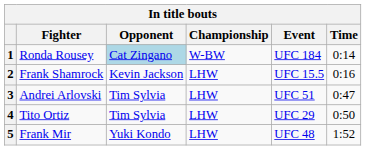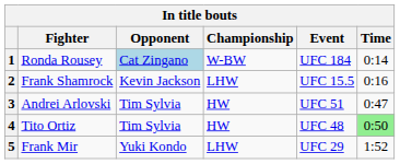 <table class=wikitable>
 <tr>
 <th colspan=6>In title bouts</th>
 </tr>
 <tr>
 <th></th>
 <th>Fighter</th>
 <th>Opponent</th>
 <th>Championship</th>
 <th>Event</th>
 <th>Time</th>
 </tr>
 <tr>
 <th>1</th>
 <td> <a href='#'>Ronda Rousey</a></td>
 <td style="background: lightblue;"><a href='#'>Cat Zingano</a></td>
 <td><a href='#'>W-BW</a></td>
 <td><a href='#'>UFC 184</a></td>
 <td align=center>0:14</td>
 </tr>
 <tr>
 <th>2</th>
 <td> <a href='#'>Frank Shamrock</a></td>
 <td><a href='#'>Kevin Jackson</a></td>
 <td><a href='#'>LHW</a></td>
 <td><a href='#'>UFC 15.5</a></td>
 <td align=center>0:16</td>
 </tr>
 <tr>
 <th>3</th>
 <td> <a href='#'>Andrei Arlovski</a></td>
 <td><a href='#'>Tim Sylvia</a></td>
-<td><a href='#'>LHW</a></td>
+<td><a href='#'>HW</a></td>
 <td><a href='#'>UFC 51</a></td>
 <td align=center>0:47</td>
 </tr>
 <tr>
 <th>4</th>
 <td> <a href='#'>Tito Ortiz</a></td>
 <td><a href='#'>Tim Sylvia</a></td>
-<td><a href='#'>LHW</a></td>
-<td><a href='#'>UFC 29</a></td>
-<td align=center>0:50</td>
+<td><a href='#'>HW</a></td>
+<td><a href='#'>UFC 48</a></td>
+<td align=center style="background: lightgreen;">0:50</td>
 </tr>
 <tr>
 <th>5</th>
 <td> <a href='#'>Frank Mir</a></td>
 <td><a href='#'>Yuki Kondo</a></td>
 <td><a href='#'>LHW</a></td>
-<td><a href='#'>UFC 48</a></td>
+<td><a href='#'>UFC 29</a></td>
 <td align=center>1:52</td>
 </tr>
 </table>
